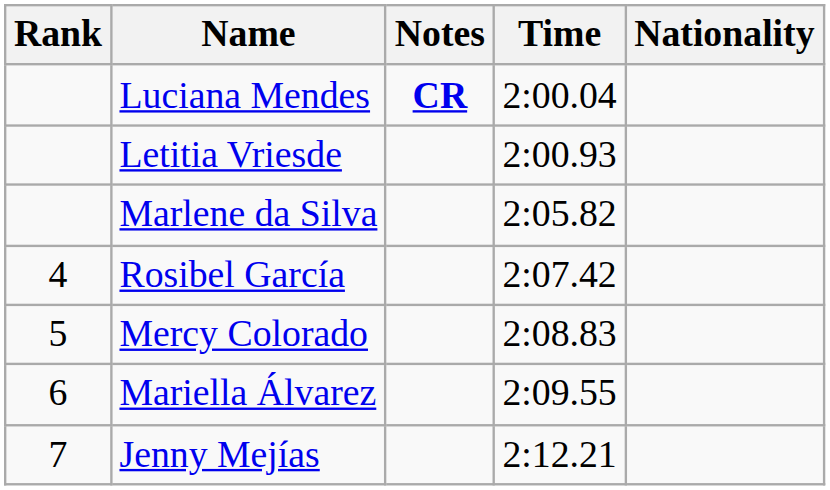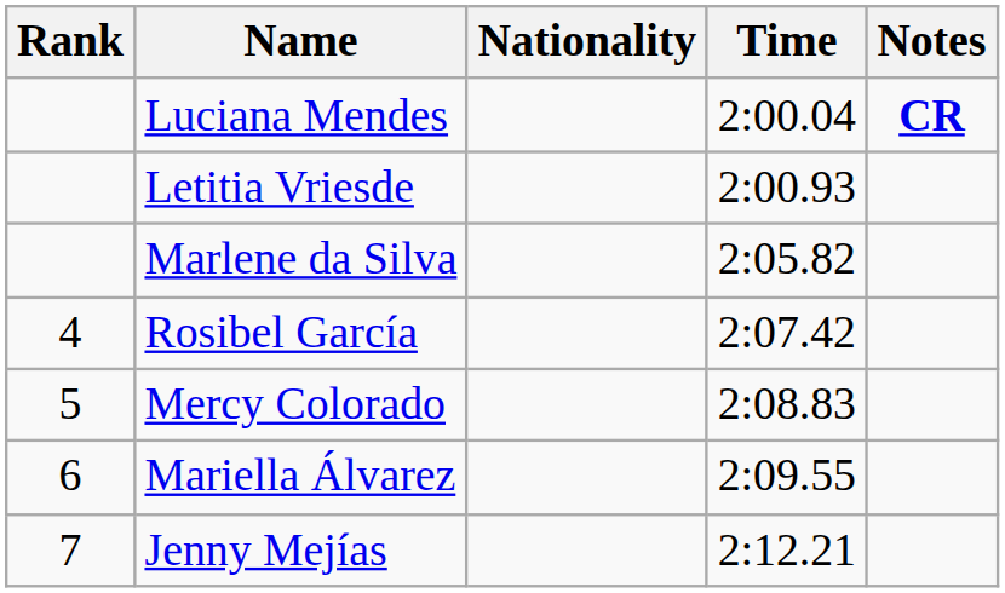 <table class="wikitable sortable" style="text-align:center">
 <tr>
 <th>Rank</th>
 <th>Name</th>
+<th>Nationality</th>
+<th>Time</th>
 <th>Notes</th>
-<th>Time</th>
-<th>Nationality</th>
 </tr>
 <tr>
 <td></td>
 <td align=left><a href='#'>Luciana Mendes</a></td>
+<td align=left></td>
+<td>2:00.04</td>
 <td><strong><a href='#'>CR</a></strong></td>
-<td>2:00.04</td>
-<td align=left></td>
 </tr>
 <tr>
 <td></td>
 <td align=left><a href='#'>Letitia Vriesde</a></td>
+<td align=left></td>
+<td>2:00.93</td>
 <td></td>
-<td>2:00.93</td>
-<td align=left></td>
 </tr>
 <tr>
 <td></td>
 <td align=left><a href='#'>Marlene da Silva</a></td>
+<td align=left></td>
+<td>2:05.82</td>
 <td></td>
-<td>2:05.82</td>
-<td align=left></td>
 </tr>
 <tr>
 <td>4</td>
 <td align=left><a href='#'>Rosibel García</a></td>
+<td align=left></td>
+<td>2:07.42</td>
 <td></td>
-<td>2:07.42</td>
-<td align=left></td>
 </tr>
 <tr>
 <td>5</td>
 <td align=left><a href='#'>Mercy Colorado</a></td>
+<td align=left></td>
+<td>2:08.83</td>
 <td></td>
-<td>2:08.83</td>
-<td align=left></td>
 </tr>
 <tr>
 <td>6</td>
 <td align=left><a href='#'>Mariella Álvarez</a></td>
+<td align=left></td>
+<td>2:09.55</td>
 <td></td>
-<td>2:09.55</td>
-<td align=left></td>
 </tr>
 <tr>
 <td>7</td>
 <td align=left><a href='#'>Jenny Mejías</a></td>
+<td align=left></td>
+<td>2:12.21</td>
 <td></td>
-<td>2:12.21</td>
-<td align=left></td>
 </tr>
 </table>
